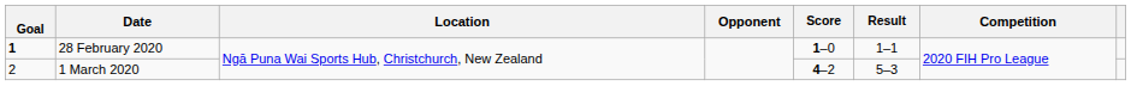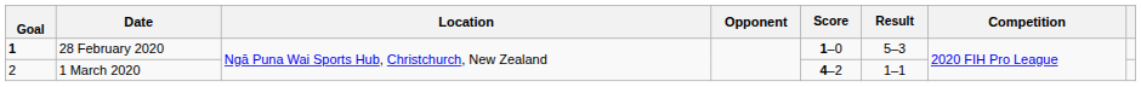 <table class="wikitable sortable" style="font-size:90%" width=97%>
 <tr>
 <th style="font-size:95%;" data-sort-type=number><br>Goal</th>
 <th align=center>Date</th>
 <th>Location</th>
 <th width=90>Opponent</th>
 <th data-sort-type="number" style="font-size:95%">Score</th>
 <th data-sort-type="number" style="font-size:95%">Result</th>
 <th>Competition</th>
 <th></th>
 </tr>
 <tr>
 <td><strong>1</strong></td>
 <td>28 February 2020</td>
 <td rowspan=2><a href='#'>Ngā Puna Wai Sports Hub</a>, <a href='#'>Christchurch</a>, New Zealand</td>
 <td rowspan=2></td>
 <td align="center"><strong>1</strong>–0</td>
-<td align="center">1–1</td>
+<td align="center">5–3</td>
 <td rowspan=2><a href='#'>2020 FIH Pro League</a></td>
 <td></td>
 </tr>
 <tr>
 <td>2</td>
 <td>1 March 2020</td>
 <td align="center"><strong>4</strong>–2</td>
-<td align="center">5–3</td>
+<td align="center">1–1</td>
 <td></td>
 </tr>
 </table>
